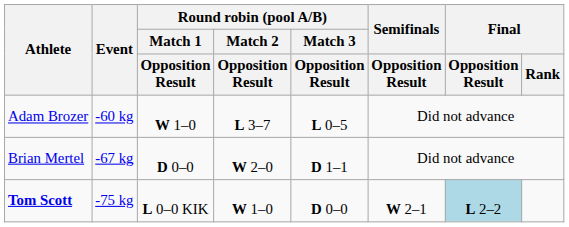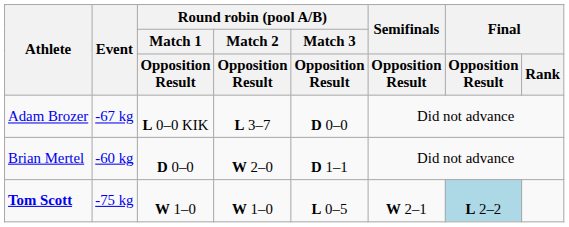 <table class="wikitable" style="font-size:90%">
 <tr>
 <th rowspan=3>Athlete</th>
 <th rowspan=3>Event</th>
 <th colspan=3>Round robin (pool A/B)</th>
 <th rowspan=2>Semifinals</th>
 <th colspan=2 rowspan=2>Final</th>
 </tr>
 <tr>
 <th>Match 1</th>
 <th>Match 2</th>
 <th>Match 3</th>
 </tr>
 <tr>
 <th>Opposition<br>Result</th>
 <th>Opposition<br>Result</th>
 <th>Opposition<br>Result</th>
 <th>Opposition<br>Result</th>
 <th>Opposition<br>Result</th>
 <th>Rank</th>
 </tr>
 <tr align=center>
 <td align=left><a href='#'>Adam Brozer</a></td>
-<td align=left><a href='#'>-60 kg</a></td>
-<td><br><strong>W</strong> 1–0</td>
+<td align=left><a href='#'>-67 kg</a></td>
+<td><br><strong>L</strong> 0–0 KIK</td>
 <td><br><strong>L</strong> 3–7</td>
-<td><br><strong>L</strong> 0–5</td>
+<td><br><strong>D</strong> 0–0</td>
 <td colspan=3>Did not advance</td>
 </tr>
 <tr align=center>
 <td align=left><a href='#'>Brian Mertel</a></td>
-<td align=left><a href='#'>-67 kg</a></td>
+<td align=left><a href='#'>-60 kg</a></td>
 <td><br><strong>D</strong> 0–0</td>
 <td><br><strong>W</strong> 2–0</td>
 <td><br><strong>D</strong> 1–1</td>
 <td colspan=3>Did not advance</td>
 </tr>
 <tr align=center>
 <td align=left><strong><a href='#'>Tom Scott</a></strong></td>
 <td align=left><a href='#'>-75 kg</a></td>
-<td><br><strong>L</strong> 0–0 KIK</td>
 <td><br><strong>W</strong> 1–0</td>
-<td><br><strong>D</strong> 0–0</td>
+<td><br><strong>W</strong> 1–0</td>
+<td><br><strong>L</strong> 0–5</td>
 <td><br><strong>W</strong> 2–1</td>
 <td style="background: lightblue;"><br><strong>L</strong> 2–2</td>
 <td></td>
 </tr>
 </table>
